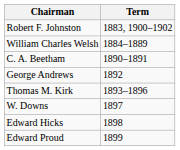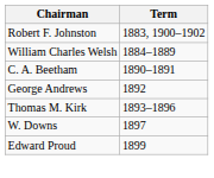 <table class="wikitable">
 <tr>
 <th>Chairman</th>
 <th>Term</th>
 </tr>
 <tr>
 <td>Robert F. Johnston</td>
 <td>1883, 1900–1902</td>
 </tr>
 <tr>
 <td>William Charles Welsh</td>
 <td>1884–1889</td>
 </tr>
 <tr>
 <td>C. A. Beetham</td>
 <td>1890–1891</td>
 </tr>
 <tr>
 <td>George Andrews</td>
 <td>1892</td>
 </tr>
 <tr>
 <td>Thomas M. Kirk</td>
 <td>1893–1896</td>
 </tr>
 <tr>
 <td>W. Downs</td>
 <td>1897</td>
 </tr>
 <tr>
-<td>Edward Hicks</td>
-<td>1898</td>
-</tr>
-<tr>
 <td>Edward Proud</td>
 <td>1899</td>
 </tr>
 </table>
